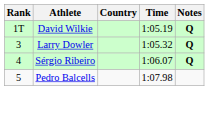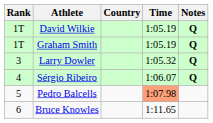 <table class="wikitable sortable" style="text-align:center">
 <tr>
 <th>Rank</th>
 <th>Athlete</th>
 <th>Country</th>
 <th>Time</th>
 <th>Notes</th>
 </tr>
 <tr bgcolor=ccffcc>
 <td>1T</td>
 <td><a href='#'>David Wilkie</a></td>
+<td align=left></td>
+<td>1:05.19</td>
+<td><strong>Q </strong></td>
+</tr>
+<tr bgcolor=ccffcc>
+<td>1T</td>
+<td><a href='#'>Graham Smith</a></td>
 <td align=left></td>
 <td>1:05.19</td>
 <td><strong>Q </strong></td>
 </tr>
 <tr bgcolor=ccffcc>
 <td>3</td>
 <td><a href='#'>Larry Dowler</a></td>
 <td align=left></td>
 <td>1:05.32</td>
 <td><strong>Q </strong></td>
 </tr>
 <tr bgcolor=ccffcc>
 <td>4</td>
 <td><a href='#'>Sérgio Ribeiro</a></td>
 <td align=left></td>
 <td>1:06.07</td>
 <td><strong>Q </strong></td>
 </tr>
 <tr>
 <td>5</td>
 <td><a href='#'>Pedro Balcells</a></td>
 <td align=left></td>
-<td>1:07.98</td>
+<td style="background: lightsalmon;">1:07.98</td>
+<td><strong> </strong></td>
+</tr>
+<tr>
+<td>6</td>
+<td><a href='#'>Bruce Knowles</a></td>
+<td align=left></td>
+<td>1:11.65</td>
 <td><strong> </strong></td>
 </tr>
 </table>
